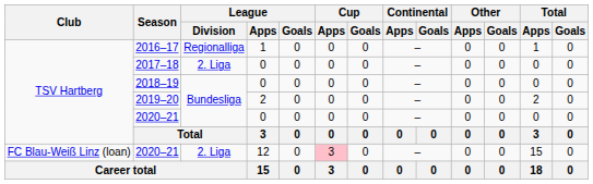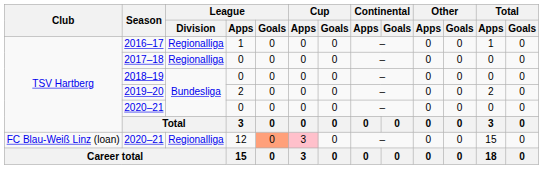 <table class="wikitable" style="text-align: center">
 <tr>
 <th rowspan="2">Club</th>
 <th rowspan="2">Season</th>
 <th colspan="3">League</th>
 <th colspan="2">Cup</th>
 <th colspan="2">Continental</th>
 <th colspan="2">Other</th>
 <th colspan="2">Total</th>
 </tr>
 <tr>
 <th>Division</th>
 <th>Apps</th>
 <th>Goals</th>
 <th>Apps</th>
 <th>Goals</th>
 <th>Apps</th>
 <th>Goals</th>
 <th>Apps</th>
 <th>Goals</th>
 <th>Apps</th>
 <th>Goals</th>
 </tr>
 <tr>
 <td rowspan="6"><a href='#'>TSV Hartberg</a></td>
 <td><a href='#'>2016–17</a></td>
 <td><a href='#'>Regionalliga</a></td>
 <td>1</td>
 <td>0</td>
 <td>0</td>
 <td>0</td>
 <td colspan="2">–</td>
 <td>0</td>
 <td>0</td>
 <td>1</td>
 <td>0</td>
 </tr>
 <tr>
 <td><a href='#'>2017–18</a></td>
-<td><a href='#'>2. Liga</a></td>
+<td><a href='#'>Regionalliga</a></td>
 <td>0</td>
 <td>0</td>
 <td>0</td>
 <td>0</td>
 <td colspan="2">–</td>
 <td>0</td>
 <td>0</td>
 <td>0</td>
 <td>0</td>
 </tr>
 <tr>
 <td><a href='#'>2018–19</a></td>
 <td rowspan="3"><a href='#'>Bundesliga</a></td>
 <td>0</td>
 <td>0</td>
 <td>0</td>
 <td>0</td>
 <td colspan="2">–</td>
 <td>0</td>
 <td>0</td>
 <td>0</td>
 <td>0</td>
 </tr>
 <tr>
 <td><a href='#'>2019–20</a></td>
 <td>2</td>
 <td>0</td>
 <td>0</td>
 <td>0</td>
 <td colspan="2">–</td>
 <td>0</td>
 <td>0</td>
 <td>2</td>
 <td>0</td>
 </tr>
 <tr>
 <td><a href='#'>2020–21</a></td>
 <td>0</td>
 <td>0</td>
 <td>0</td>
 <td>0</td>
 <td colspan="2">–</td>
 <td>0</td>
 <td>0</td>
 <td>0</td>
 <td>0</td>
 </tr>
 <tr>
 <th colspan=2>Total</th>
 <th>3</th>
 <th>0</th>
 <th>0</th>
 <th>0</th>
 <th>0</th>
 <th>0</th>
 <th>0</th>
 <th>0</th>
 <th>3</th>
 <th>0</th>
 </tr>
 <tr>
 <td><a href='#'>FC Blau-Weiß Linz</a> (loan)</td>
 <td><a href='#'>2020–21</a></td>
-<td><a href='#'>2. Liga</a></td>
+<td><a href='#'>Regionalliga</a></td>
 <td>12</td>
-<td>0</td>
+<td style="background: lightsalmon;">0</td>
 <td style="background: pink;">3</td>
 <td>0</td>
 <td colspan="2">–</td>
 <td>0</td>
 <td>0</td>
 <td>15</td>
 <td>0</td>
 </tr>
 <tr>
 <th colspan=3>Career total</th>
 <th>15</th>
 <th>0</th>
 <th>3</th>
 <th>0</th>
 <th>0</th>
 <th>0</th>
 <th>0</th>
 <th>0</th>
 <th>18</th>
 <th>0</th>
 </tr>
 </table>
